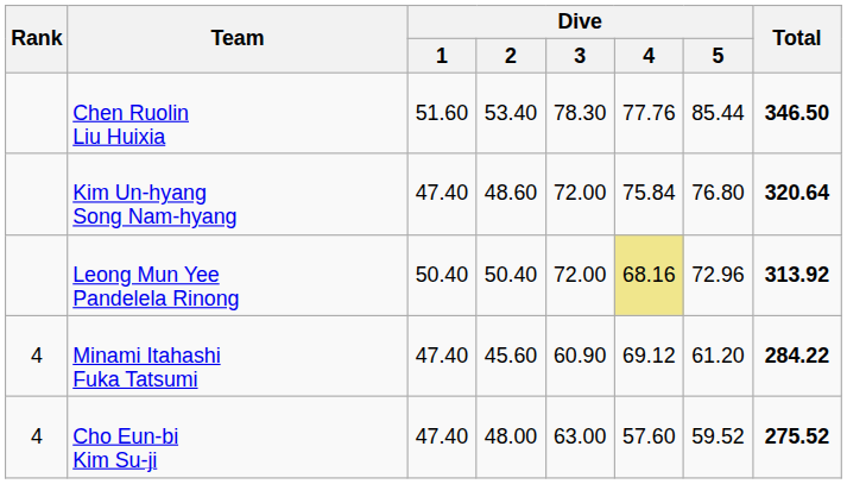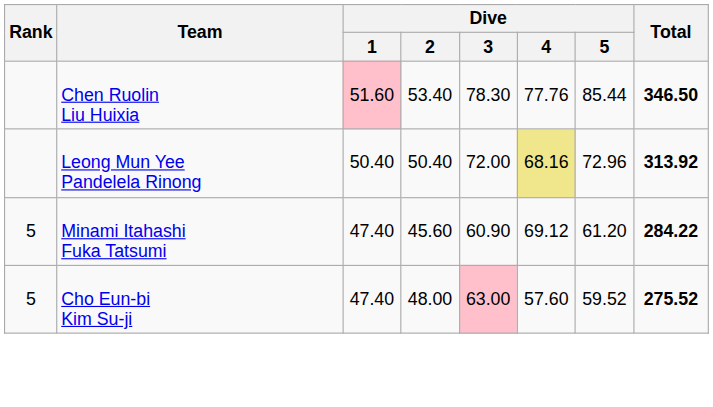 <table class=wikitable style="text-align:center">
 <tr>
 <th rowspan="2" width=40>Rank</th>
 <th rowspan="2" width=250>Team</th>
 <th colspan="5">Dive</th>
 <th rowspan="2" width=60>Total</th>
 </tr>
 <tr>
 <th width=45>1</th>
 <th width=45>2</th>
 <th width=45>3</th>
 <th width=45>4</th>
 <th width=45>5</th>
 </tr>
 <tr>
 <td></td>
 <td align=left><br><a href='#'>Chen Ruolin</a><br><a href='#'>Liu Huixia</a></td>
-<td>51.60</td>
+<td style="background: pink;">51.60</td>
 <td>53.40</td>
 <td>78.30</td>
 <td>77.76</td>
 <td>85.44</td>
 <td><strong>346.50</strong></td>
-</tr>
-<tr>
-<td></td>
-<td align=left><br><a href='#'>Kim Un-hyang</a><br><a href='#'>Song Nam-hyang</a></td>
-<td>47.40</td>
-<td>48.60</td>
-<td>72.00</td>
-<td>75.84</td>
-<td>76.80</td>
-<td><strong>320.64</strong></td>
 </tr>
 <tr>
 <td></td>
 <td align=left><br><a href='#'>Leong Mun Yee</a><br><a href='#'>Pandelela Rinong</a></td>
 <td>50.40</td>
 <td>50.40</td>
 <td>72.00</td>
 <td style="background: khaki;">68.16</td>
 <td>72.96</td>
 <td><strong>313.92</strong></td>
 </tr>
 <tr>
-<td>4</td>
+<td>5</td>
 <td align=left><br><a href='#'>Minami Itahashi</a><br><a href='#'>Fuka Tatsumi</a></td>
 <td>47.40</td>
 <td>45.60</td>
 <td>60.90</td>
 <td>69.12</td>
 <td>61.20</td>
 <td><strong>284.22</strong></td>
 </tr>
 <tr>
-<td>4</td>
+<td>5</td>
 <td align=left><br><a href='#'>Cho Eun-bi</a><br><a href='#'>Kim Su-ji</a></td>
 <td>47.40</td>
 <td>48.00</td>
-<td>63.00</td>
+<td style="background: pink;">63.00</td>
 <td>57.60</td>
 <td>59.52</td>
 <td><strong>275.52</strong></td>
 </tr>
 </table>
